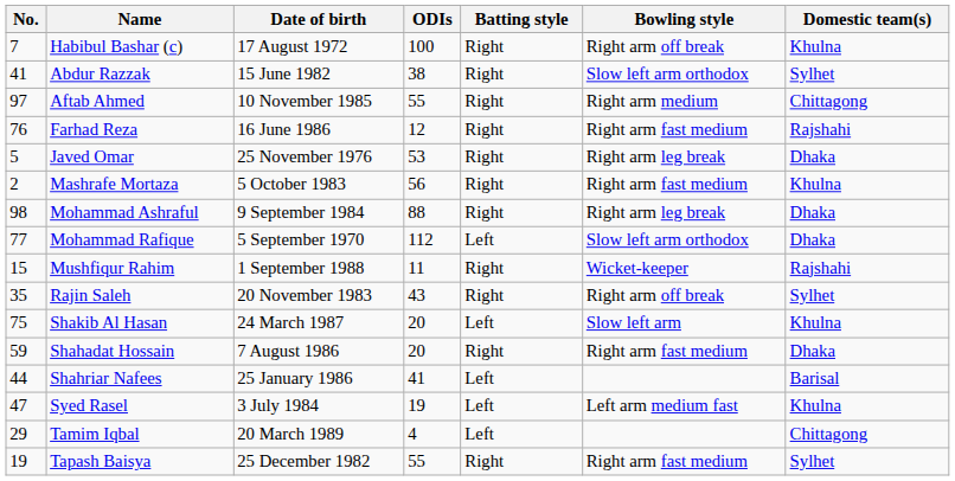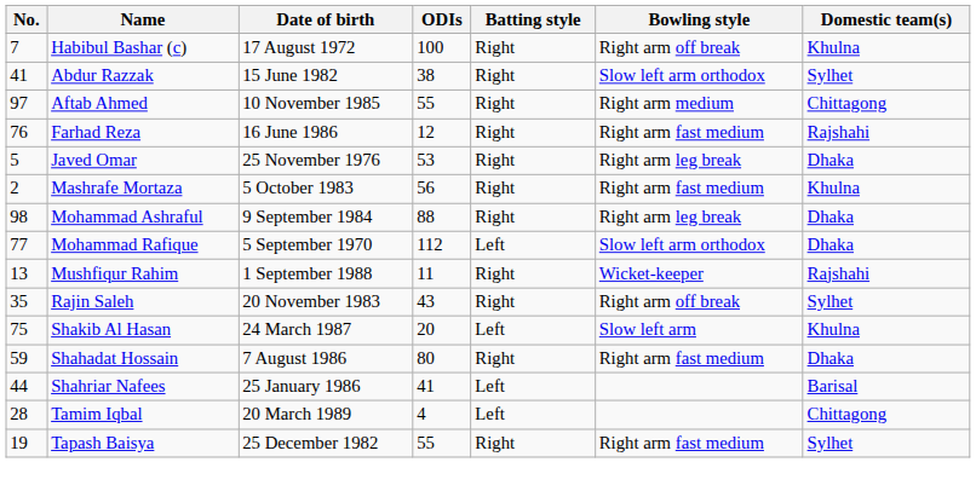 <table class="wikitable sortable " style="width:98%; margin-left:auto; margin-right:0px">
 <tr>
 <th>No.</th>
 <th>Name</th>
 <th>Date of birth</th>
 <th>ODIs</th>
 <th>Batting style</th>
 <th>Bowling style</th>
 <th>Domestic team(s)</th>
 </tr>
 <tr>
 <td>7</td>
 <td><a href='#'>Habibul Bashar</a> (<a href='#'>c</a>)</td>
 <td>17 August 1972</td>
 <td>100</td>
 <td>Right</td>
 <td>Right arm <a href='#'>off break</a></td>
 <td> <a href='#'>Khulna</a></td>
 </tr>
 <tr>
 <td>41</td>
 <td><a href='#'>Abdur Razzak</a></td>
 <td>15 June 1982</td>
 <td>38</td>
 <td>Right</td>
 <td><a href='#'>Slow left arm orthodox</a></td>
 <td> <a href='#'>Sylhet</a></td>
 </tr>
 <tr>
 <td>97</td>
 <td><a href='#'>Aftab Ahmed</a></td>
 <td>10 November 1985</td>
 <td>55</td>
 <td>Right</td>
 <td>Right arm <a href='#'>medium</a></td>
 <td> <a href='#'>Chittagong</a></td>
 </tr>
 <tr>
 <td>76</td>
 <td><a href='#'>Farhad Reza</a></td>
 <td>16 June 1986</td>
 <td>12</td>
 <td>Right</td>
 <td>Right arm <a href='#'>fast medium</a></td>
 <td> <a href='#'>Rajshahi</a></td>
 </tr>
 <tr>
 <td>5</td>
 <td><a href='#'>Javed Omar</a></td>
 <td>25 November 1976</td>
 <td>53</td>
 <td>Right</td>
 <td>Right arm <a href='#'>leg break</a></td>
 <td> <a href='#'>Dhaka</a></td>
 </tr>
 <tr>
 <td>2</td>
 <td><a href='#'>Mashrafe Mortaza</a></td>
 <td>5 October 1983</td>
 <td>56</td>
 <td>Right</td>
 <td>Right arm  <a href='#'>fast medium</a></td>
 <td> <a href='#'>Khulna</a></td>
 </tr>
 <tr>
 <td>98</td>
 <td><a href='#'>Mohammad Ashraful</a></td>
 <td>9 September 1984</td>
 <td>88</td>
 <td>Right</td>
 <td>Right arm <a href='#'>leg break</a></td>
 <td> <a href='#'>Dhaka</a></td>
 </tr>
 <tr>
 <td>77</td>
 <td><a href='#'>Mohammad Rafique</a></td>
 <td>5 September 1970</td>
 <td>112</td>
 <td>Left</td>
 <td><a href='#'>Slow left arm orthodox</a></td>
 <td> <a href='#'>Dhaka</a></td>
 </tr>
 <tr>
-<td>15</td>
+<td>13</td>
 <td><a href='#'>Mushfiqur Rahim</a></td>
 <td>1 September 1988</td>
 <td>11</td>
 <td>Right</td>
 <td><a href='#'>Wicket-keeper</a></td>
 <td> <a href='#'>Rajshahi</a></td>
 </tr>
 <tr>
 <td>35</td>
 <td><a href='#'>Rajin Saleh</a></td>
 <td>20 November 1983</td>
 <td>43</td>
 <td>Right</td>
 <td>Right arm <a href='#'>off break</a></td>
 <td> <a href='#'>Sylhet</a></td>
 </tr>
 <tr>
 <td>75</td>
 <td><a href='#'>Shakib Al Hasan</a></td>
 <td>24 March 1987</td>
 <td>20</td>
 <td>Left</td>
 <td><a href='#'>Slow left arm</a></td>
 <td> <a href='#'>Khulna</a></td>
 </tr>
 <tr>
 <td>59</td>
 <td><a href='#'>Shahadat Hossain</a></td>
 <td>7 August 1986</td>
-<td>20</td>
+<td>80</td>
 <td>Right</td>
 <td>Right arm <a href='#'>fast medium</a></td>
 <td> <a href='#'>Dhaka</a></td>
 </tr>
 <tr>
 <td>44</td>
 <td><a href='#'>Shahriar Nafees</a></td>
 <td>25 January 1986</td>
 <td>41</td>
 <td>Left</td>
 <td></td>
 <td> <a href='#'>Barisal</a></td>
 </tr>
 <tr>
-<td>47</td>
-<td><a href='#'>Syed Rasel</a></td>
-<td>3 July 1984</td>
-<td>19</td>
-<td>Left</td>
-<td>Left arm <a href='#'>medium fast</a></td>
-<td> <a href='#'>Khulna</a></td>
-</tr>
-<tr>
-<td>29</td>
+<td>28</td>
 <td><a href='#'>Tamim Iqbal</a></td>
 <td>20 March 1989</td>
 <td>4</td>
 <td>Left</td>
 <td></td>
 <td> <a href='#'>Chittagong</a></td>
 </tr>
 <tr>
 <td>19</td>
 <td><a href='#'>Tapash Baisya</a></td>
 <td>25 December 1982</td>
 <td>55</td>
 <td>Right</td>
 <td>Right arm <a href='#'>fast medium</a></td>
 <td> <a href='#'>Sylhet</a></td>
 </tr>
 </table>
